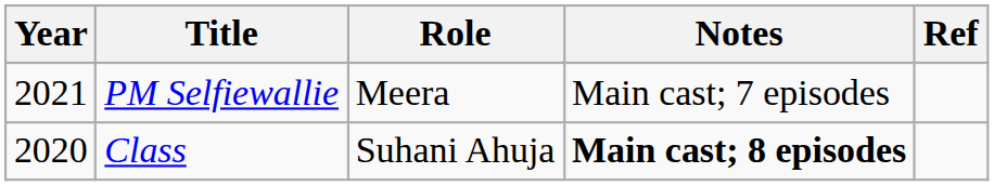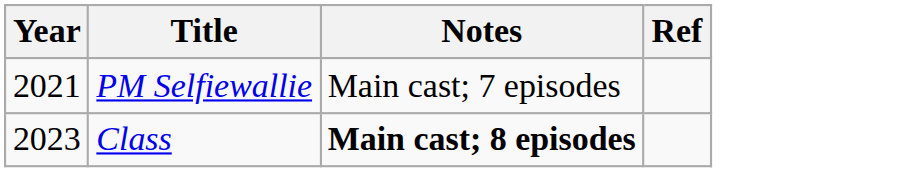 <table class="wikitable">
 <tr>
 <th><strong>Year</strong></th>
 <th><strong>Title</strong></th>
-<th><strong>Role</strong></th>
 <th><strong>Notes</strong></th>
 <th>Ref</th>
 </tr>
 <tr>
 <td>2021</td>
 <td><em><a href='#'>PM Selfiewallie</a></em></td>
-<td>Meera</td>
 <td>Main cast; 7 episodes</td>
 <td></td>
 </tr>
 <tr>
-<td>2020</td>
+<td>2023</td>
 <td><a href='#'><em>Class</em></a></td>
-<td>Suhani Ahuja</td>
 <td><strong>Main cast; 8 episodes</strong></td>
 <td></td>
 </tr>
 </table>
